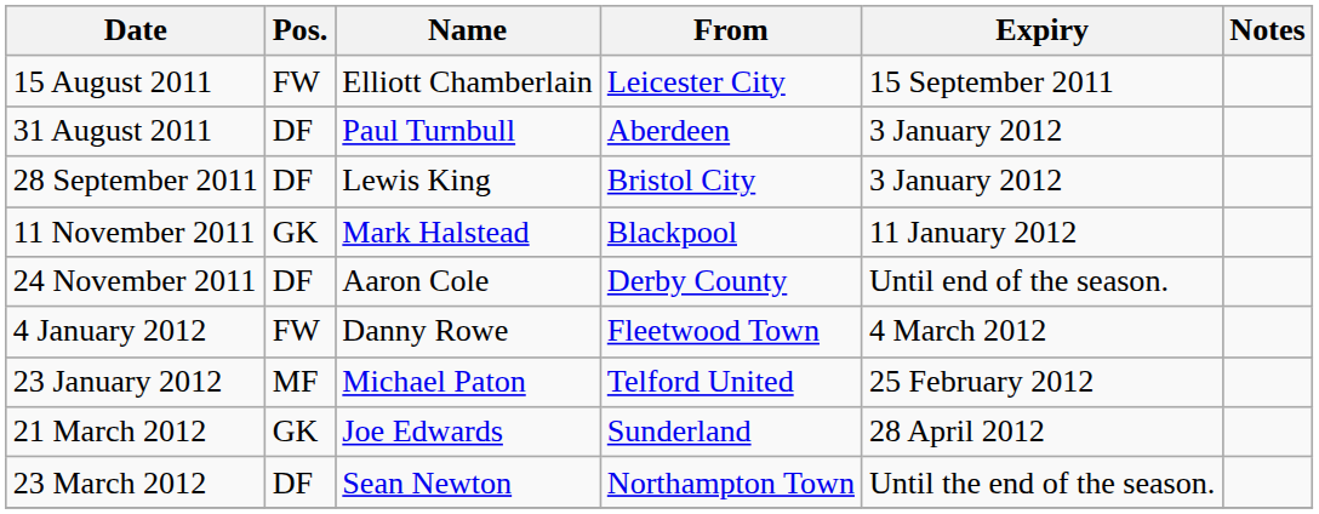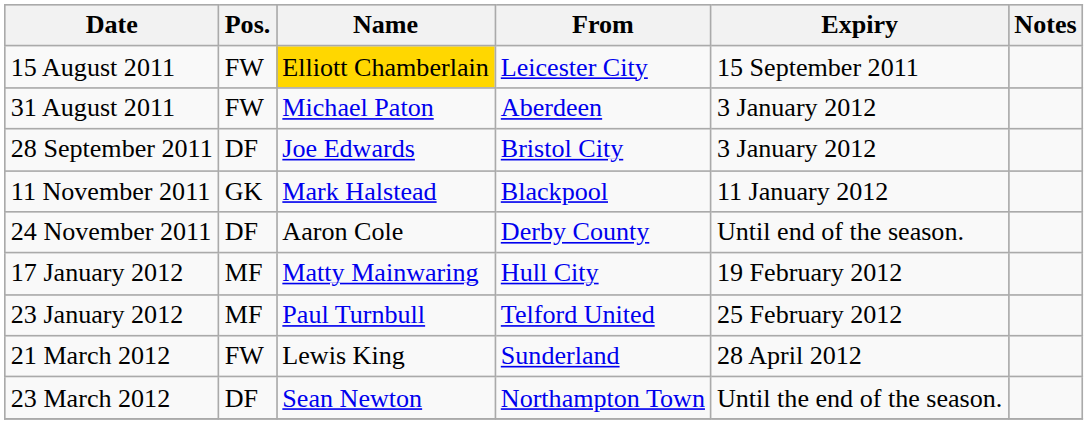 <table class="wikitable">
 <tr>
 <th>Date</th>
 <th>Pos.</th>
 <th>Name</th>
 <th>From</th>
 <th>Expiry</th>
 <th>Notes</th>
 </tr>
 <tr>
 <td>15 August 2011</td>
 <td>FW</td>
-<td>Elliott Chamberlain</td>
+<td style="background: gold;">Elliott Chamberlain</td>
 <td><a href='#'>Leicester City</a></td>
 <td>15 September 2011</td>
 <td style="text-align:center;"></td>
 </tr>
 <tr>
 <td>31 August 2011</td>
-<td>DF</td>
-<td><a href='#'>Paul Turnbull</a></td>
+<td>FW</td>
+<td><a href='#'>Michael Paton</a></td>
 <td><a href='#'>Aberdeen</a></td>
 <td>3 January 2012  </td>
 <td style="text-align:center;"></td>
 </tr>
 <tr>
 <td>28 September 2011</td>
 <td>DF</td>
-<td>Lewis King</td>
+<td><a href='#'>Joe Edwards</a></td>
 <td><a href='#'>Bristol City</a></td>
 <td>3 January 2012</td>
 <td style="text-align:center;"></td>
 </tr>
 <tr>
 <td>11 November 2011</td>
 <td>GK</td>
 <td><a href='#'>Mark Halstead</a></td>
 <td><a href='#'>Blackpool</a></td>
 <td>11 January 2012 </td>
 <td style="text-align:center;"></td>
 </tr>
 <tr>
 <td>24 November 2011</td>
 <td>DF</td>
 <td>Aaron Cole</td>
 <td><a href='#'>Derby County</a></td>
 <td>Until end of the season.</td>
 <td style="text-align:center;"></td>
 </tr>
 <tr>
-<td>4 January 2012</td>
-<td>FW</td>
-<td>Danny Rowe</td>
-<td><a href='#'>Fleetwood Town</a></td>
-<td>4 March 2012</td>
+<td>17 January 2012</td>
+<td>MF</td>
+<td><a href='#'>Matty Mainwaring</a></td>
+<td><a href='#'>Hull City</a></td>
+<td>19 February 2012</td>
 <td style="text-align:center;"></td>
 </tr>
 <tr>
 <td>23 January 2012</td>
 <td>MF</td>
-<td><a href='#'>Michael Paton</a></td>
+<td><a href='#'>Paul Turnbull</a></td>
 <td><a href='#'>Telford United</a></td>
 <td>25 February 2012</td>
 <td style="text-align:center;"></td>
 </tr>
 <tr>
 <td>21 March 2012</td>
-<td>GK</td>
-<td><a href='#'>Joe Edwards</a></td>
+<td>FW</td>
+<td>Lewis King</td>
 <td><a href='#'>Sunderland</a></td>
 <td>28 April 2012</td>
 <td style="text-align:center;"></td>
 </tr>
 <tr>
 <td>23 March 2012</td>
 <td>DF</td>
 <td><a href='#'>Sean Newton</a></td>
 <td><a href='#'>Northampton Town</a></td>
 <td>Until the end of the season.</td>
 <td style="text-align:center;"></td>
 </tr>
 <tr>
 </tr>
 </table>
